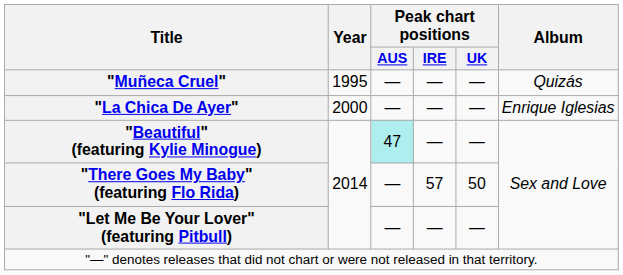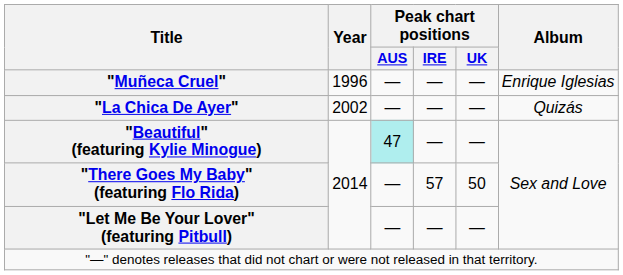 <table class="wikitable plainrowheaders" style="text-align:center;" border="1">
 <tr>
 <th scope="col" rowspan="2" style="width:20em;">Title</th>
 <th scope="col" rowspan="2">Year</th>
 <th scope="col" colspan="3">Peak chart<br>positions</th>
 <th scope="col" rowspan="2">Album</th>
 </tr>
 <tr>
 <th scope="col" style="width:2.5em;font-size:90%;"><a href='#'>AUS</a><br></th>
 <th scope="col" style="width:2.5em;font-size:90%;"><a href='#'>IRE</a><br></th>
 <th scope="col" style="width:2.5em;font-size:90%;"><a href='#'>UK</a><br></th>
 </tr>
 <tr>
 <th scope="row">"<a href='#'>Muñeca Cruel</a>"</th>
-<td>1995</td>
+<td>1996</td>
+<td>—</td>
+<td>—</td>
+<td>—</td>
+<td><em>Enrique Iglesias</em></td>
+</tr>
+<tr>
+<th scope="row">"<a href='#'>La Chica De Ayer</a>"</th>
+<td>2002</td>
 <td>—</td>
 <td>—</td>
 <td>—</td>
 <td><em>Quizás</em></td>
-</tr>
-<tr>
-<th scope="row">"<a href='#'>La Chica De Ayer</a>"</th>
-<td>2000</td>
-<td>—</td>
-<td>—</td>
-<td>—</td>
-<td><em>Enrique Iglesias</em></td>
 </tr>
 <tr>
 <th scope="row">"<a href='#'>Beautiful</a>"<br> <span>(featuring <a href='#'>Kylie Minogue</a>)</span></th>
 <td rowspan="3">2014</td>
 <td style="background: paleturquoise;">47</td>
 <td>—</td>
 <td>—</td>
 <td rowspan="3"><em>Sex and Love</em></td>
 </tr>
 <tr>
 <th scope="row">"<a href='#'>There Goes My Baby</a>"<br> <span>(featuring <a href='#'>Flo Rida</a>)</span></th>
 <td>—</td>
 <td>57</td>
 <td>50</td>
 </tr>
 <tr>
 <th scope="row">"Let Me Be Your Lover"<br> <span>(featuring <a href='#'>Pitbull</a>)</span></th>
 <td>—</td>
 <td>—</td>
 <td>—</td>
 </tr>
 <tr>
 <td align="center" colspan="15" style="font-size:85%">"—" denotes releases that did not chart or were not released in that territory.</td>
 </tr>
 </table>
